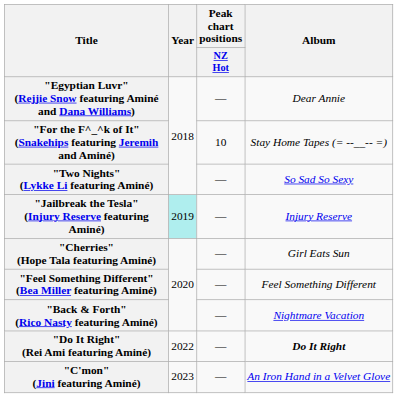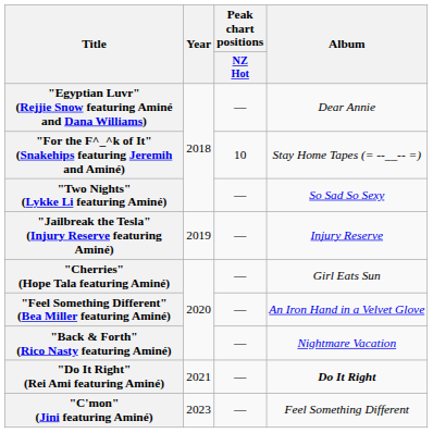 <table class="wikitable plainrowheaders" style="text-align:center;">
 <tr>
 <th scope="col" rowspan="2" style="width:14em;">Title</th>
 <th scope="col" rowspan="2">Year</th>
 <th scope="col">Peak chart positions</th>
 <th scope="col" rowspan="2">Album</th>
 </tr>
 <tr>
 <th scope="col" style="width:3em;font-size:90%;"><a href='#'>NZ<br>Hot</a><br></th>
 </tr>
 <tr>
 <th scope="row">"Egyptian Luvr"<br><span>(<a href='#'>Rejjie Snow</a> featuring Aminé and <a href='#'>Dana Williams</a>)</span></th>
 <td rowspan="3">2018</td>
 <td>—</td>
 <td><em>Dear Annie</em></td>
 </tr>
 <tr>
 <th scope="row">"For the F^_^k of It"<br><span>(<a href='#'>Snakehips</a> featuring <a href='#'>Jeremih</a> and Aminé)</span></th>
 <td>10</td>
 <td><em>Stay Home Tapes (= --__-- =)</em></td>
 </tr>
 <tr>
 <th scope="row">"Two Nights"<br><span>(<a href='#'>Lykke Li</a> featuring Aminé)</span></th>
 <td>—</td>
 <td><em><a href='#'>So Sad So Sexy</a></em></td>
 </tr>
 <tr>
 <th scope="row">"Jailbreak the Tesla"<br><span>(<a href='#'>Injury Reserve</a> featuring Aminé)</span></th>
-<td style="background: paleturquoise;">2019</td>
+<td>2019</td>
 <td>—</td>
 <td><em><a href='#'>Injury Reserve</a></em></td>
 </tr>
 <tr>
 <th scope="row">"Cherries"<br><span>(Hope Tala featuring Aminé)</span></th>
 <td rowspan="3">2020</td>
 <td>—</td>
 <td><em>Girl Eats Sun</em></td>
 </tr>
 <tr>
 <th scope="row">"Feel Something Different"<br><span>(<a href='#'>Bea Miller</a> featuring Aminé)</span></th>
 <td>—</td>
-<td><em>Feel Something Different</em></td>
+<td><em><a href='#'>An Iron Hand in a Velvet Glove</a></em></td>
 </tr>
 <tr>
 <th scope="row">"Back & Forth"<br><span>(<a href='#'>Rico Nasty</a> featuring Aminé)</span></th>
 <td>—</td>
 <td><em><a href='#'>Nightmare Vacation</a></em></td>
 </tr>
 <tr>
 <th scope="row">"Do It Right"<br><span>(Rei Ami featuring Aminé)</span></th>
-<td>2022</td>
+<td>2021</td>
 <td>—</td>
 <td><strong><em>Do It Right</em></strong></td>
 </tr>
 <tr>
 <th scope="row">"C'mon"<br><span>(<a href='#'>Jini</a> featuring Aminé)</span></th>
 <td>2023</td>
 <td>—</td>
-<td><em><a href='#'>An Iron Hand in a Velvet Glove</a></em></td>
+<td><em>Feel Something Different</em></td>
 </tr>
 </table>
